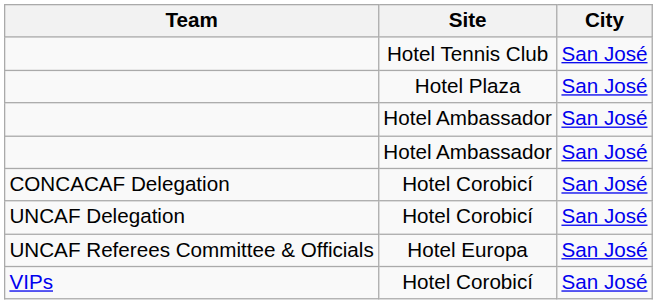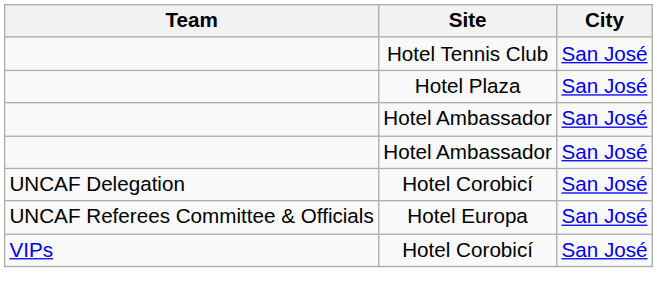 <table class="wikitable plainrowheaders">
 <tr>
 <th scope=col>Team</th>
 <th scope=col>Site</th>
 <th scope=col>City</th>
 </tr>
 <tr>
 <td scope=row></td>
 <td align=center>Hotel Tennis Club</td>
 <td align=center><a href='#'>San José</a></td>
 </tr>
 <tr>
 <td scope=row></td>
 <td align=center>Hotel Plaza</td>
 <td align=center><a href='#'>San José</a></td>
 </tr>
 <tr>
 <td scope=row></td>
 <td align=center>Hotel Ambassador</td>
 <td align=center><a href='#'>San José</a></td>
 </tr>
 <tr>
 <td scope=row></td>
 <td align=center>Hotel Ambassador</td>
 <td align=center><a href='#'>San José</a></td>
 </tr>
 <tr>
-<td scope=row>CONCACAF Delegation</td>
-<td align=center>Hotel Corobicí</td>
-<td align=center><a href='#'>San José</a></td>
-</tr>
-<tr>
 <td scope=row>UNCAF Delegation</td>
 <td align=center>Hotel Corobicí</td>
 <td align=center><a href='#'>San José</a></td>
 </tr>
 <tr>
 <td scope=row>UNCAF Referees Committee & Officials</td>
 <td align=center>Hotel Europa</td>
 <td align=center><a href='#'>San José</a></td>
 </tr>
 <tr>
 <td scope=row><a href='#'>VIPs</a></td>
 <td align=center>Hotel Corobicí</td>
 <td align=center><a href='#'>San José</a></td>
 </tr>
 </table>
